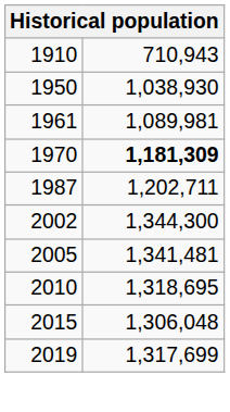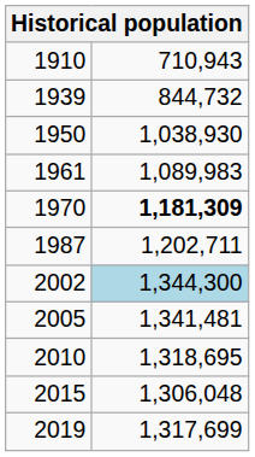 <table class="wikitable" style="text-align: right;">
 <tr>
 <th colspan="2">Historical population</th>
 </tr>
 <tr>
 <td>1910</td>
 <td>710,943</td>
 </tr>
 <tr>
+<td>1939</td>
+<td>844,732</td>
+</tr>
+<tr>
 <td>1950</td>
 <td>1,038,930</td>
 </tr>
 <tr>
 <td>1961</td>
-<td>1,089,981</td>
+<td>1,089,983</td>
 </tr>
 <tr>
 <td>1970</td>
 <td><strong>1,181,309</strong></td>
 </tr>
 <tr>
 <td>1987</td>
 <td>1,202,711</td>
 </tr>
 <tr>
 <td>2002</td>
-<td>1,344,300</td>
+<td style="background: lightblue;">1,344,300</td>
 </tr>
 <tr>
 <td>2005</td>
 <td>1,341,481</td>
 </tr>
 <tr>
 <td>2010</td>
 <td>1,318,695</td>
 </tr>
 <tr>
 <td>2015</td>
 <td>1,306,048</td>
 </tr>
 <tr>
 <td>2019</td>
 <td>1,317,699</td>
 </tr>
 </table>
